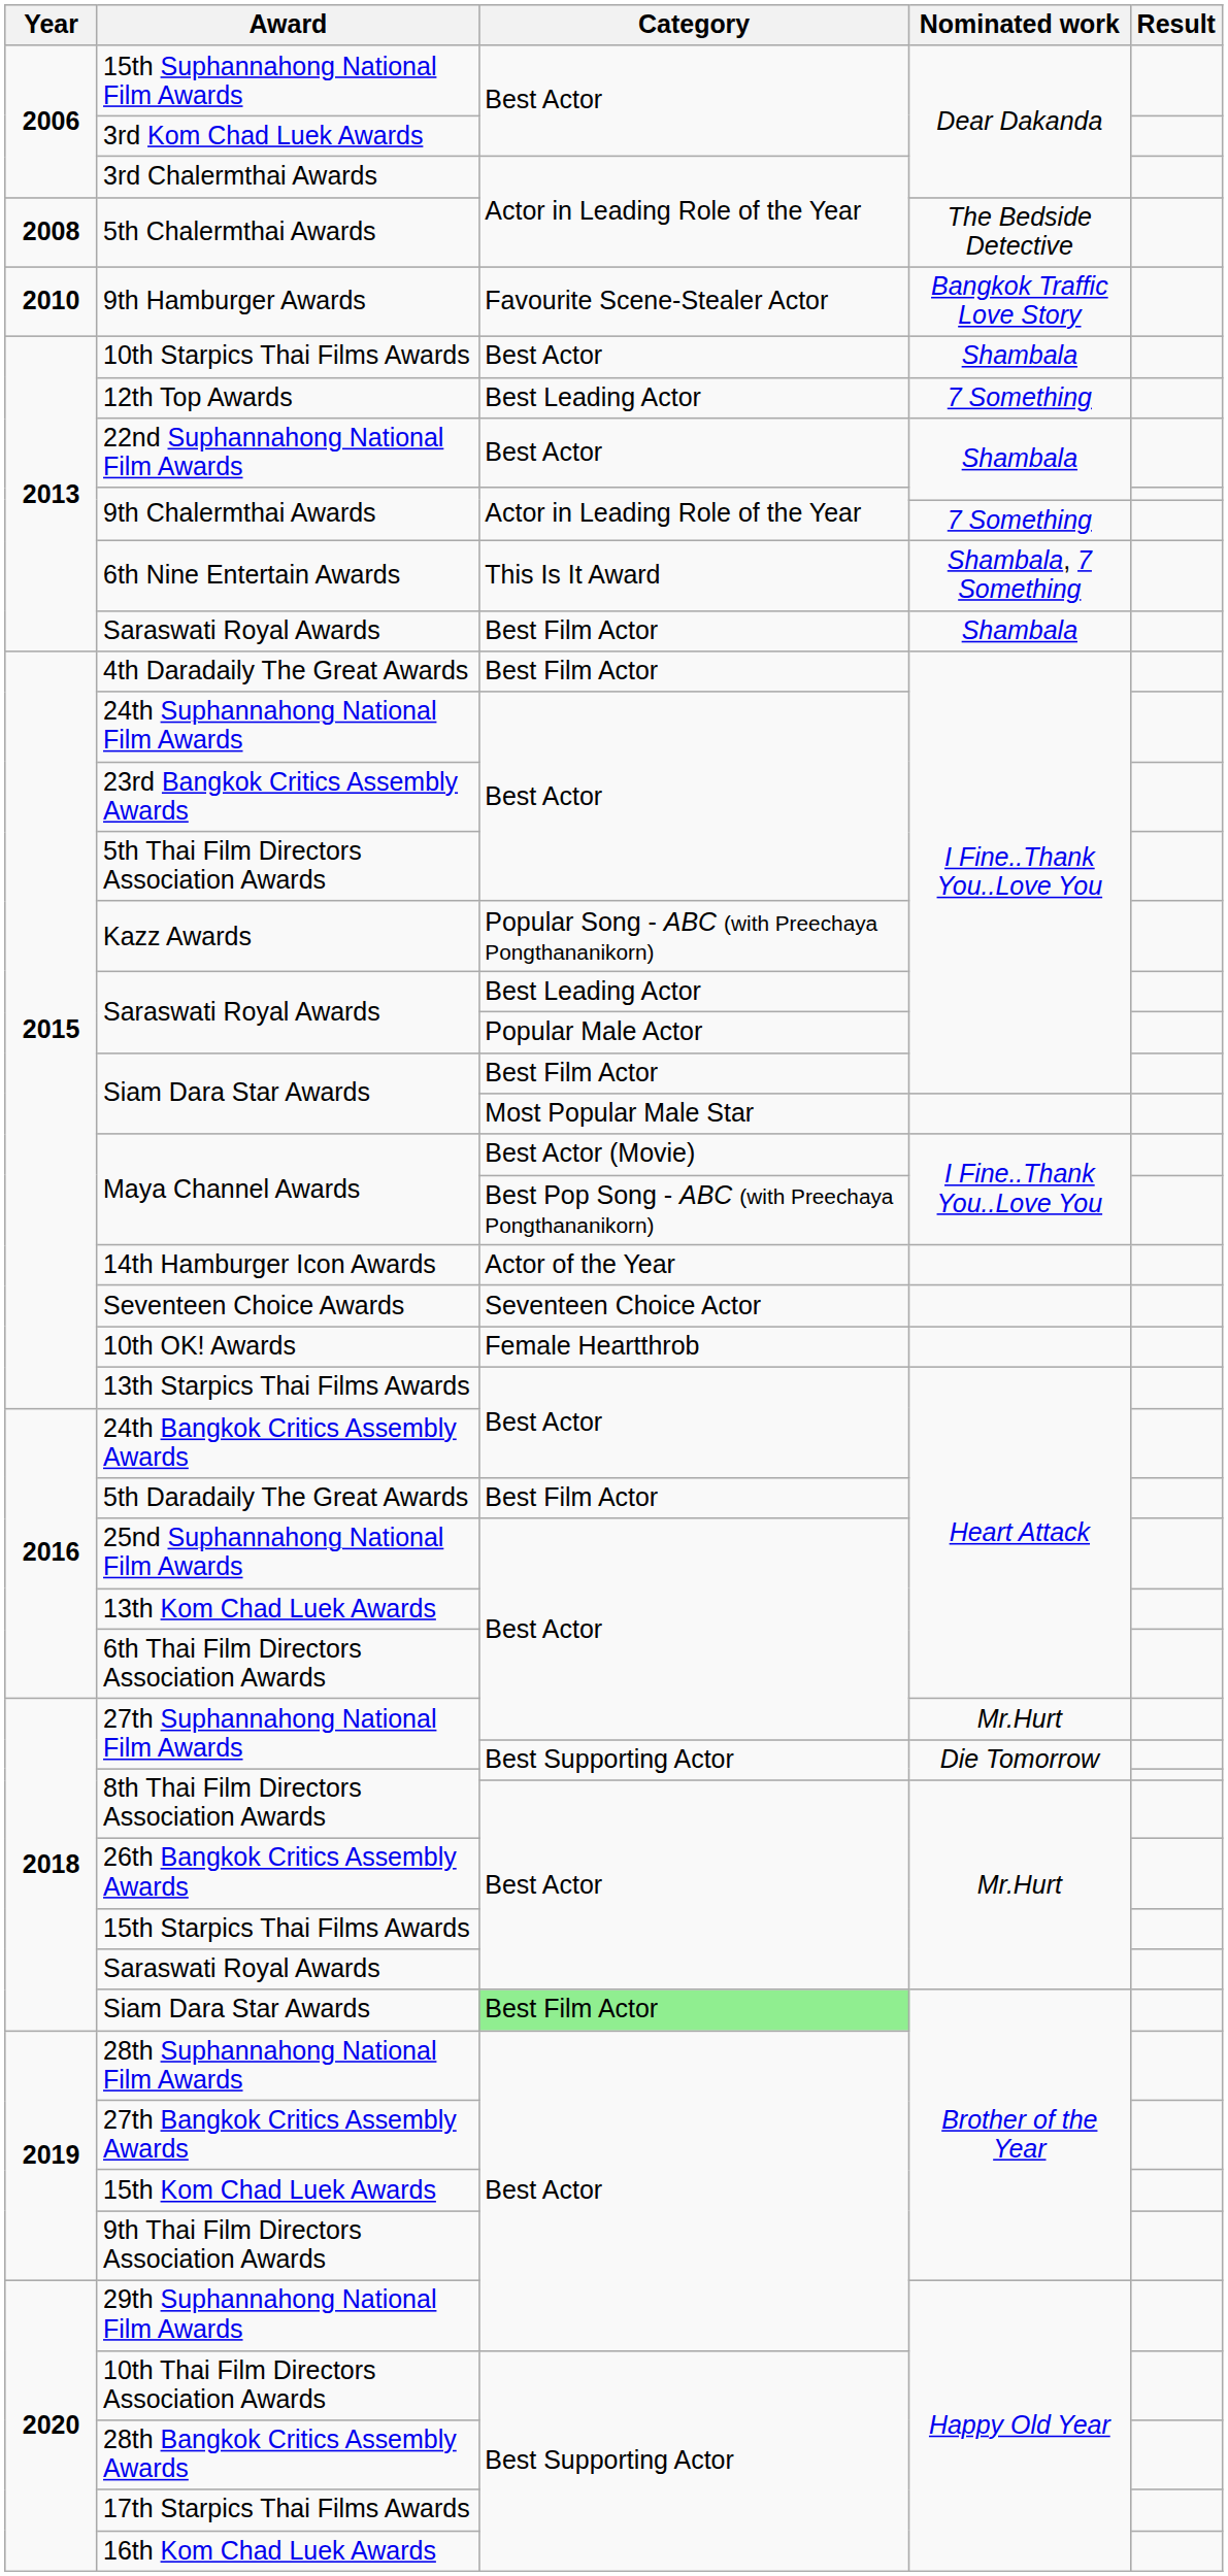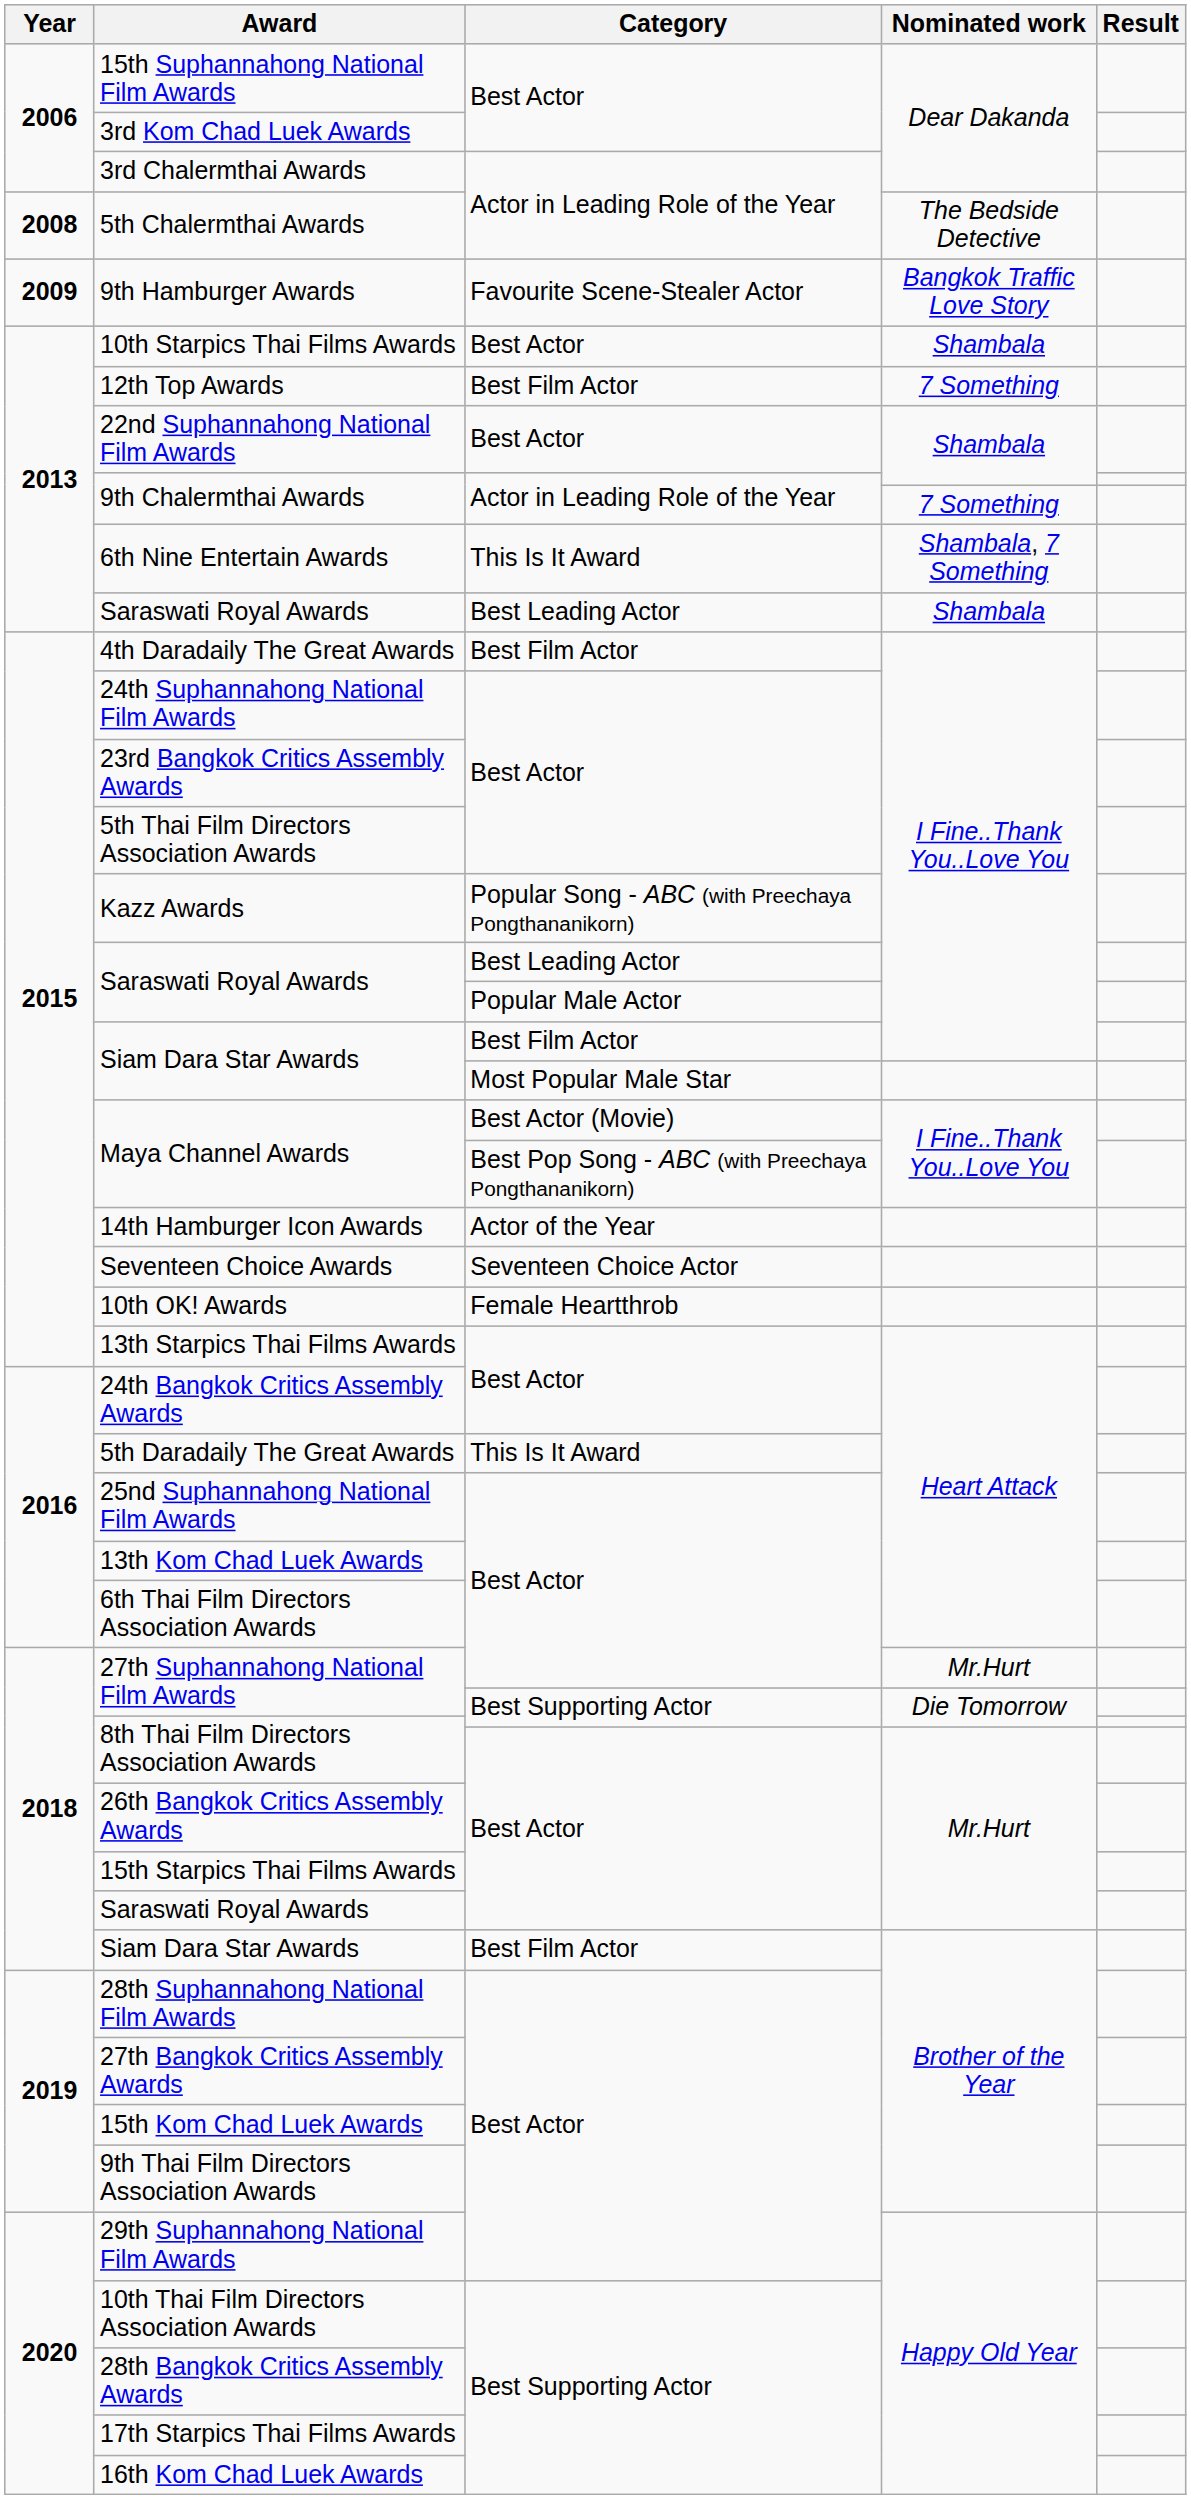 <table class="wikitable">
 <tr>
 <th style="width:50px;">Year</th>
 <th style="width:230px;">Award</th>
 <th style="width:260px;">Category</th>
 <th style="width:130px;">Nominated work</th>
 <th style="width:50px;">Result</th>
 </tr>
 <tr>
 <td rowspan="3" style="text-align:center"><strong>2006</strong></td>
 <td>15th <a href='#'>Suphannahong National Film Awards</a></td>
 <td rowspan="2">Best Actor</td>
 <td rowspan="3" style="text-align:center"><em>Dear Dakanda</em></td>
 <td></td>
 </tr>
 <tr>
 <td>3rd <a href='#'>Kom Chad Luek Awards</a></td>
 <td></td>
 </tr>
 <tr>
 <td>3rd Chalermthai Awards</td>
 <td rowspan="2">Actor in Leading Role of the Year</td>
 <td></td>
 </tr>
 <tr>
 <td rowspan="1" style="text-align:center"><strong>2008</strong></td>
 <td>5th Chalermthai Awards</td>
 <td style="text-align:center"><em>The Bedside Detective</em></td>
 <td></td>
 </tr>
 <tr>
-<td rowspan="1" style="text-align:center"><strong>2010</strong></td>
+<td rowspan="1" style="text-align:center"><strong>2009</strong></td>
 <td>9th Hamburger Awards</td>
 <td>Favourite Scene-Stealer Actor</td>
 <td style="text-align:center"><em><a href='#'>Bangkok Traffic Love Story</a></em></td>
 <td></td>
 </tr>
 <tr>
 <td rowspan="7" style="text-align:center"><strong>2013</strong></td>
 <td>10th Starpics Thai Films Awards</td>
 <td>Best Actor</td>
 <td style="text-align:center"><em><a href='#'>Shambala</a></em></td>
 <td></td>
 </tr>
 <tr>
 <td>12th Top Awards</td>
-<td>Best Leading Actor</td>
+<td>Best Film Actor</td>
 <td style="text-align:center"><em><a href='#'>7 Something</a></em></td>
 <td></td>
 </tr>
 <tr>
 <td>22nd <a href='#'>Suphannahong National Film Awards</a></td>
 <td>Best Actor</td>
 <td rowspan="2" style="text-align:center"><em><a href='#'>Shambala</a></em></td>
 <td></td>
 </tr>
 <tr>
 <td rowspan="2">9th Chalermthai Awards</td>
 <td rowspan="2">Actor in Leading Role of the Year</td>
 <td></td>
 </tr>
 <tr>
 <td style="text-align:center"><em><a href='#'>7 Something</a></em></td>
 <td></td>
 </tr>
 <tr>
 <td>6th Nine Entertain Awards</td>
 <td>This Is It Award</td>
 <td style="text-align:center"><em><a href='#'>Shambala</a></em>, <em><a href='#'>7 Something</a></em></td>
 <td></td>
 </tr>
 <tr>
 <td>Saraswati Royal Awards</td>
-<td>Best Film Actor</td>
+<td>Best Leading Actor</td>
 <td style="text-align:center"><em><a href='#'>Shambala</a></em></td>
 <td></td>
 </tr>
 <tr>
 <td rowspan="15" style="text-align:center"><strong>2015</strong></td>
 <td>4th Daradaily The Great Awards</td>
 <td>Best Film Actor</td>
 <td rowspan="8" style="text-align:center"><em><a href='#'>I Fine..Thank You..Love You</a></em></td>
 <td></td>
 </tr>
 <tr>
 <td>24th <a href='#'>Suphannahong National Film Awards</a></td>
 <td rowspan="3">Best Actor</td>
 <td></td>
 </tr>
 <tr>
 <td>23rd <a href='#'>Bangkok Critics Assembly Awards</a></td>
 <td></td>
 </tr>
 <tr>
 <td>5th Thai Film Directors Association Awards</td>
 <td></td>
 </tr>
 <tr>
 <td>Kazz Awards</td>
 <td>Popular Song - <em>ABC</em> <small>(with Preechaya Pongthananikorn)</small></td>
 <td></td>
 </tr>
 <tr>
 <td rowspan="2">Saraswati Royal Awards</td>
 <td>Best Leading Actor</td>
 <td></td>
 </tr>
 <tr>
 <td>Popular Male Actor</td>
 <td></td>
 </tr>
 <tr>
 <td rowspan="2">Siam Dara Star Awards</td>
 <td>Best Film Actor</td>
 <td></td>
 </tr>
 <tr>
 <td>Most Popular Male Star</td>
 <td></td>
 <td></td>
 </tr>
 <tr>
 <td rowspan="2">Maya Channel Awards</td>
 <td>Best Actor (Movie)</td>
 <td rowspan="2" style="text-align:center"><em><a href='#'>I Fine..Thank You..Love You</a></em></td>
 <td></td>
 </tr>
 <tr>
 <td>Best Pop Song - <em>ABC</em> <small>(with Preechaya Pongthananikorn)</small></td>
 <td></td>
 </tr>
 <tr>
 <td>14th Hamburger Icon Awards</td>
 <td>Actor of the Year</td>
 <td></td>
 <td></td>
 </tr>
 <tr>
 <td>Seventeen Choice Awards</td>
 <td>Seventeen Choice Actor</td>
 <td></td>
 <td></td>
 </tr>
 <tr>
 <td>10th OK! Awards</td>
 <td>Female Heartthrob</td>
 <td></td>
 <td></td>
 </tr>
 <tr>
 <td>13th Starpics Thai Films Awards</td>
 <td rowspan="2">Best Actor</td>
 <td rowspan="6" style="text-align:center"><em><a href='#'>Heart Attack</a></em></td>
 <td></td>
 </tr>
 <tr>
 <td rowspan="5" style="text-align:center"><strong>2016</strong></td>
 <td>24th <a href='#'>Bangkok Critics Assembly Awards</a></td>
 <td></td>
 </tr>
 <tr>
 <td>5th Daradaily The Great Awards</td>
-<td>Best Film Actor</td>
+<td>This Is It Award</td>
 <td></td>
 </tr>
 <tr>
 <td>25nd <a href='#'>Suphannahong National Film Awards</a></td>
 <td rowspan="4">Best Actor</td>
 <td></td>
 </tr>
 <tr>
 <td>13th <a href='#'>Kom Chad Luek Awards</a></td>
 <td></td>
 </tr>
 <tr>
 <td>6th Thai Film Directors Association Awards</td>
 <td></td>
 </tr>
 <tr>
 <td rowspan="8" style="text-align:center"><strong>2018</strong></td>
 <td rowspan="2">27th <a href='#'>Suphannahong National Film Awards</a></td>
 <td rowspan="" style="text-align:center"><em>Mr.Hurt</em></td>
 <td></td>
 </tr>
 <tr>
 <td rowspan="2">Best Supporting Actor</td>
 <td rowspan="2" style="text-align:center"><em>Die Tomorrow</em></td>
 <td></td>
 </tr>
 <tr>
 <td rowspan="2">8th Thai Film Directors Association Awards</td>
 <td></td>
 </tr>
 <tr>
 <td rowspan="4">Best Actor</td>
 <td rowspan="4" style="text-align:center"><em>Mr.Hurt</em></td>
 <td></td>
 </tr>
 <tr>
 <td>26th <a href='#'>Bangkok Critics Assembly Awards</a></td>
 <td></td>
 </tr>
 <tr>
 <td>15th Starpics Thai Films Awards</td>
 <td></td>
 </tr>
 <tr>
 <td>Saraswati Royal Awards</td>
 <td></td>
 </tr>
 <tr>
 <td>Siam Dara Star Awards</td>
-<td style="background: lightgreen;">Best Film Actor</td>
+<td>Best Film Actor</td>
 <td rowspan="5" style="text-align:center"><em><a href='#'>Brother of the Year</a></em></td>
 <td></td>
 </tr>
 <tr>
 <td rowspan="4" style="text-align:center"><strong>2019</strong></td>
 <td>28th <a href='#'>Suphannahong National Film Awards</a></td>
 <td rowspan="5">Best Actor</td>
 <td></td>
 </tr>
 <tr>
 <td>27th <a href='#'>Bangkok Critics Assembly Awards</a></td>
 <td></td>
 </tr>
 <tr>
 <td>15th <a href='#'>Kom Chad Luek Awards</a></td>
 <td></td>
 </tr>
 <tr>
 <td>9th Thai Film Directors Association Awards</td>
 <td></td>
 </tr>
 <tr>
 <td rowspan="5" style="text-align:center"><strong>2020</strong></td>
 <td>29th <a href='#'>Suphannahong National Film Awards</a></td>
 <td rowspan="5" style="text-align:center"><em><a href='#'>Happy Old Year</a></em></td>
 <td></td>
 </tr>
 <tr>
 <td>10th Thai Film Directors Association Awards</td>
 <td rowspan="4">Best Supporting Actor</td>
 <td></td>
 </tr>
 <tr>
 <td>28th <a href='#'>Bangkok Critics Assembly Awards</a></td>
 <td></td>
 </tr>
 <tr>
 <td>17th Starpics Thai Films Awards</td>
 <td></td>
 </tr>
 <tr>
 <td>16th <a href='#'>Kom Chad Luek Awards</a></td>
 <td></td>
 </tr>
 <tr>
 </tr>
 </table>
